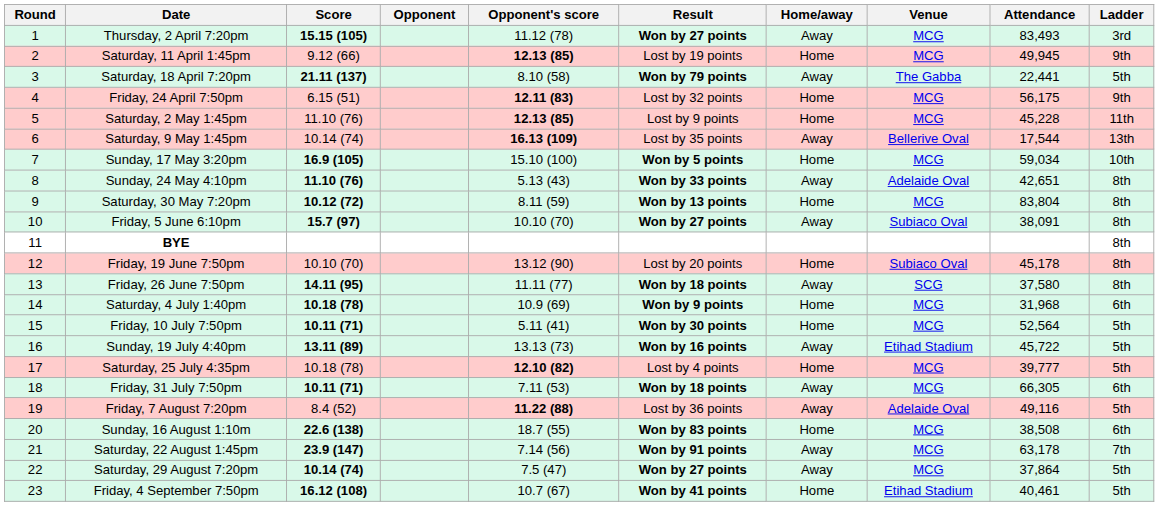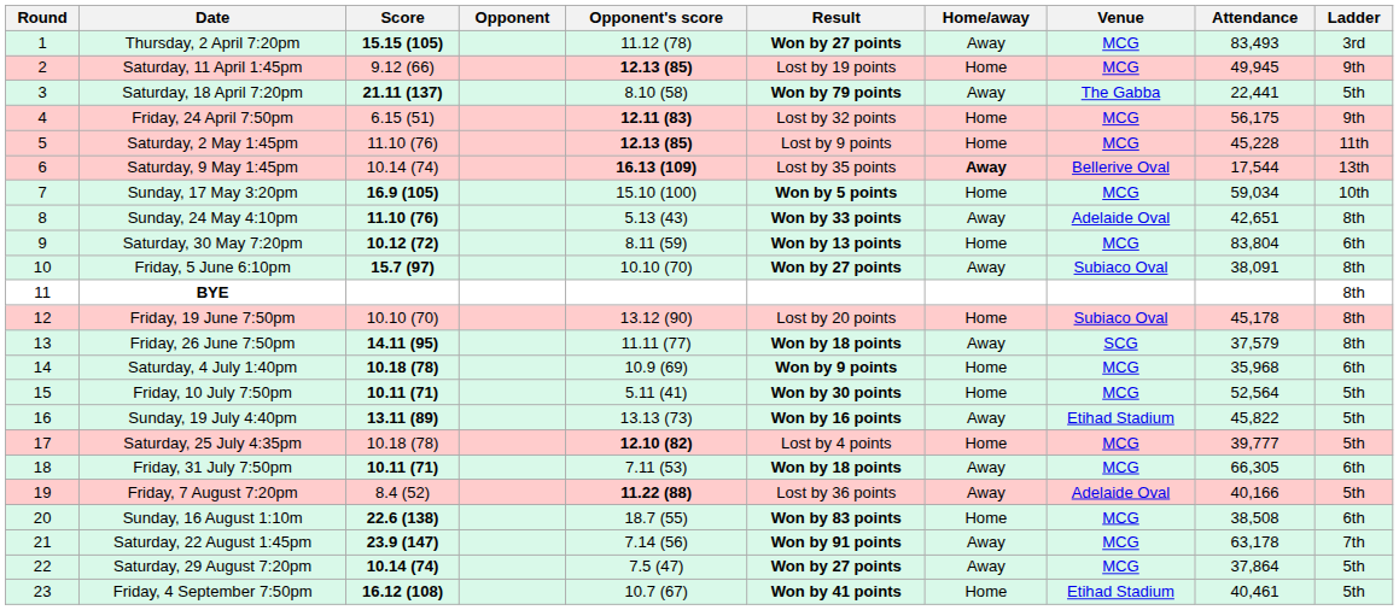 <table class="wikitable" style="font-size:90%; text-align:center; width: 100%; margin-left: auto; margin-right: auto;">
 <tr>
 <th>Round</th>
 <th>Date</th>
 <th>Score</th>
 <th>Opponent</th>
 <th>Opponent's score</th>
 <th>Result</th>
 <th>Home/away</th>
 <th>Venue</th>
 <th>Attendance</th>
 <th>Ladder</th>
 </tr>
 <tr style="background:#d9f9e9;">
 <td>1</td>
 <td>Thursday, 2 April 7:20pm</td>
 <td><strong>15.15 (105)</strong></td>
 <td></td>
 <td>11.12 (78)</td>
 <td><strong>Won by 27 points</strong></td>
 <td>Away</td>
 <td><a href='#'>MCG</a></td>
 <td>83,493</td>
 <td>3rd</td>
 </tr>
 <tr style="background:#fcc;">
 <td>2</td>
 <td>Saturday, 11 April 1:45pm</td>
 <td>9.12 (66)</td>
 <td></td>
 <td><strong>12.13 (85)</strong></td>
 <td>Lost by 19 points</td>
 <td>Home</td>
 <td><a href='#'>MCG</a></td>
 <td>49,945</td>
 <td>9th</td>
 </tr>
 <tr style="background:#d9f9e9;">
 <td>3</td>
 <td>Saturday, 18 April 7:20pm</td>
 <td><strong>21.11 (137)</strong></td>
 <td></td>
 <td>8.10 (58)</td>
 <td><strong>Won by 79 points</strong></td>
 <td>Away</td>
 <td><a href='#'>The Gabba</a></td>
 <td>22,441</td>
 <td>5th</td>
 </tr>
 <tr style="background:#fcc;">
 <td>4</td>
 <td>Friday, 24 April 7:50pm</td>
 <td>6.15 (51)</td>
 <td></td>
 <td><strong>12.11 (83)</strong></td>
 <td>Lost by 32 points</td>
 <td>Home</td>
 <td><a href='#'>MCG</a></td>
 <td>56,175</td>
 <td>9th</td>
 </tr>
 <tr style="background:#fcc;">
 <td>5</td>
 <td>Saturday, 2 May 1:45pm</td>
 <td>11.10 (76)</td>
 <td></td>
 <td><strong>12.13 (85)</strong></td>
 <td>Lost by 9 points</td>
 <td>Home</td>
 <td><a href='#'>MCG</a></td>
 <td>45,228</td>
 <td>11th</td>
 </tr>
 <tr style="background:#fcc;">
 <td>6</td>
 <td>Saturday, 9 May 1:45pm</td>
 <td>10.14 (74)</td>
 <td></td>
 <td><strong>16.13 (109)</strong></td>
 <td>Lost by 35 points</td>
-<td>Away</td>
+<td><strong>Away</strong></td>
 <td><a href='#'>Bellerive Oval</a></td>
 <td>17,544</td>
 <td>13th</td>
 </tr>
 <tr style="background:#d9f9e9;">
 <td>7</td>
 <td>Sunday, 17 May 3:20pm</td>
 <td><strong>16.9 (105)</strong></td>
 <td></td>
 <td>15.10 (100)</td>
 <td><strong>Won by 5 points</strong></td>
 <td>Home</td>
 <td><a href='#'>MCG</a></td>
 <td>59,034</td>
 <td>10th</td>
 </tr>
 <tr style="background:#d9f9e9;">
 <td>8</td>
 <td>Sunday, 24 May 4:10pm</td>
 <td><strong>11.10 (76)</strong></td>
 <td></td>
 <td>5.13 (43)</td>
 <td><strong>Won by 33 points</strong></td>
 <td>Away</td>
 <td><a href='#'>Adelaide Oval</a></td>
 <td>42,651</td>
 <td>8th</td>
 </tr>
 <tr style="background:#d9f9e9;">
 <td>9</td>
 <td>Saturday, 30 May 7:20pm</td>
 <td><strong>10.12 (72)</strong></td>
 <td></td>
 <td>8.11 (59)</td>
 <td><strong>Won by 13 points</strong></td>
 <td>Home</td>
 <td><a href='#'>MCG</a></td>
 <td>83,804</td>
-<td>8th</td>
+<td>6th</td>
 </tr>
 <tr style="background:#d9f9e9;">
 <td>10</td>
 <td>Friday, 5 June 6:10pm</td>
 <td><strong>15.7 (97)</strong></td>
 <td></td>
 <td>10.10 (70)</td>
 <td><strong>Won by 27 points</strong></td>
 <td>Away</td>
 <td><a href='#'>Subiaco Oval</a></td>
 <td>38,091</td>
 <td>8th</td>
 </tr>
 <tr style="background:#ffffff;">
 <td>11</td>
 <td><strong>BYE</strong></td>
 <td></td>
 <td></td>
 <td></td>
 <td></td>
 <td></td>
 <td></td>
 <td></td>
 <td>8th</td>
 </tr>
 <tr style="background:#fcc;">
 <td>12</td>
 <td>Friday, 19 June 7:50pm</td>
 <td>10.10 (70)</td>
 <td></td>
 <td>13.12 (90)</td>
 <td>Lost by 20 points</td>
 <td>Home</td>
 <td><a href='#'>Subiaco Oval</a></td>
 <td>45,178</td>
 <td>8th</td>
 </tr>
 <tr style="background:#d9f9e9;">
 <td>13</td>
 <td>Friday, 26 June 7:50pm</td>
 <td><strong>14.11 (95)</strong></td>
 <td></td>
 <td>11.11 (77)</td>
 <td><strong>Won by 18 points</strong></td>
 <td>Away</td>
 <td><a href='#'>SCG</a></td>
-<td>37,580</td>
+<td>37,579</td>
 <td>8th</td>
 </tr>
 <tr style="background:#d9f9e9;">
 <td>14</td>
 <td>Saturday, 4 July 1:40pm</td>
 <td><strong>10.18 (78)</strong></td>
 <td></td>
 <td>10.9 (69)</td>
 <td><strong>Won by 9 points</strong></td>
 <td>Home</td>
 <td><a href='#'>MCG</a></td>
-<td>31,968</td>
+<td>35,968</td>
 <td>6th</td>
 </tr>
 <tr style="background:#d9f9e9;">
 <td>15</td>
 <td>Friday, 10 July 7:50pm</td>
 <td><strong>10.11 (71)</strong></td>
 <td></td>
 <td>5.11 (41)</td>
 <td><strong>Won by 30 points</strong></td>
 <td>Home</td>
 <td><a href='#'>MCG</a></td>
 <td>52,564</td>
 <td>5th</td>
 </tr>
 <tr style="background:#d9f9e9;">
 <td>16</td>
 <td>Sunday, 19 July 4:40pm</td>
 <td><strong>13.11 (89)</strong></td>
 <td></td>
 <td>13.13 (73)</td>
 <td><strong>Won by 16 points</strong></td>
 <td>Away</td>
 <td><a href='#'>Etihad Stadium</a></td>
-<td>45,722</td>
+<td>45,822</td>
 <td>5th</td>
 </tr>
 <tr style="background:#fcc;">
 <td>17</td>
 <td>Saturday, 25 July 4:35pm</td>
 <td>10.18 (78)</td>
 <td></td>
 <td><strong>12.10 (82)</strong></td>
 <td>Lost by 4 points</td>
 <td>Home</td>
 <td><a href='#'>MCG</a></td>
 <td>39,777</td>
 <td>5th</td>
 </tr>
 <tr style="background:#d9f9e9;">
 <td>18</td>
 <td>Friday, 31 July 7:50pm</td>
 <td><strong>10.11 (71)</strong></td>
 <td></td>
 <td>7.11 (53)</td>
 <td><strong>Won by 18 points</strong></td>
 <td>Away</td>
 <td><a href='#'>MCG</a></td>
 <td>66,305</td>
 <td>6th</td>
 </tr>
 <tr style="background:#fcc;">
 <td>19</td>
 <td>Friday, 7 August 7:20pm</td>
 <td>8.4 (52)</td>
 <td></td>
 <td><strong>11.22 (88)</strong></td>
 <td>Lost by 36 points</td>
 <td>Away</td>
 <td><a href='#'>Adelaide Oval</a></td>
-<td>49,116</td>
+<td>40,166</td>
 <td>5th</td>
 </tr>
 <tr style="background:#d9f9e9;">
 <td>20</td>
 <td>Sunday, 16 August 1:10m</td>
 <td><strong>22.6 (138)</strong></td>
 <td></td>
 <td>18.7 (55)</td>
 <td><strong>Won by 83 points</strong></td>
 <td>Home</td>
 <td><a href='#'>MCG</a></td>
 <td>38,508</td>
 <td>6th</td>
 </tr>
 <tr style="background:#d9f9e9;">
 <td>21</td>
 <td>Saturday, 22 August 1:45pm</td>
 <td><strong>23.9 (147)</strong></td>
 <td></td>
 <td>7.14 (56)</td>
 <td><strong>Won by 91 points</strong></td>
 <td>Away</td>
 <td><a href='#'>MCG</a></td>
 <td>63,178</td>
 <td>7th</td>
 </tr>
 <tr style="background:#d9f9e9;">
 <td>22</td>
 <td>Saturday, 29 August 7:20pm</td>
 <td><strong>10.14 (74)</strong></td>
 <td></td>
 <td>7.5 (47)</td>
 <td><strong>Won by 27 points</strong></td>
 <td>Away</td>
 <td><a href='#'>MCG</a></td>
 <td>37,864</td>
 <td>5th</td>
 </tr>
 <tr style="background:#d9f9e9;">
 <td>23</td>
 <td>Friday, 4 September 7:50pm</td>
 <td><strong>16.12 (108)</strong></td>
 <td></td>
 <td>10.7 (67)</td>
 <td><strong>Won by 41 points</strong></td>
 <td>Home</td>
 <td><a href='#'>Etihad Stadium</a></td>
 <td>40,461</td>
 <td>5th</td>
 </tr>
 </table>
